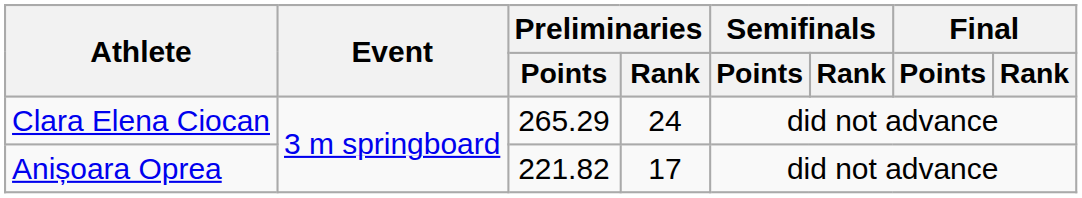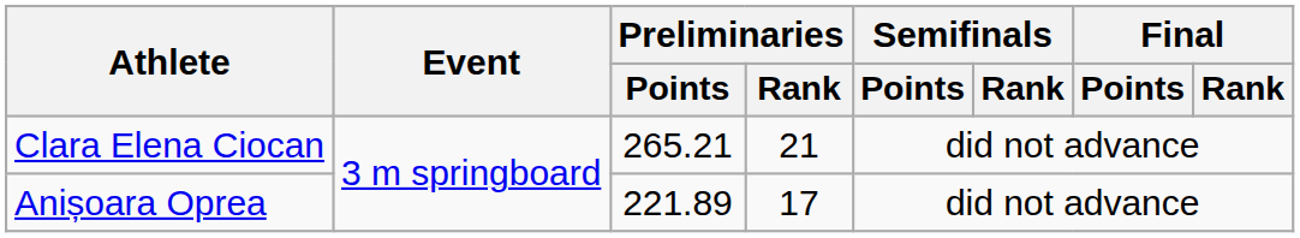 <table class=wikitable style="font-size:90%">
 <tr>
 <th rowspan="2">Athlete</th>
 <th rowspan="2">Event</th>
 <th colspan="2">Preliminaries</th>
 <th colspan="2">Semifinals</th>
 <th colspan="2">Final</th>
 </tr>
 <tr style="font-size:95%">
 <th>Points</th>
 <th>Rank</th>
 <th>Points</th>
 <th>Rank</th>
 <th>Points</th>
 <th>Rank</th>
 </tr>
 <tr align=center>
 <td align=left><a href='#'>Clara Elena Ciocan</a></td>
 <td align=left rowspan=2><a href='#'>3 m springboard</a></td>
-<td>265.29</td>
-<td>24</td>
+<td>265.21</td>
+<td>21</td>
 <td colspan=4>did not advance</td>
 </tr>
 <tr align=center>
 <td align=left><a href='#'>Anișoara Oprea</a></td>
-<td>221.82</td>
+<td>221.89</td>
 <td>17</td>
 <td colspan=4>did not advance</td>
 </tr>
 </table>
